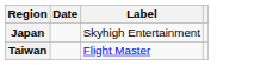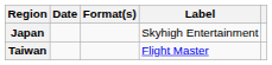 <table class="wikitable plainrowheaders">
 <tr>
 <th scope="col">Region</th>
 <th scope="col">Date</th>
+<th scope="col">Format(s)</th>
 <th scope="col">Label</th>
 <th scope="col"></th>
 </tr>
 <tr>
 <th scope="row">Japan</th>
+<td></td>
 <td></td>
 <td>Skyhigh Entertainment</td>
 <td></td>
 </tr>
 <tr>
 <th scope="row">Taiwan</th>
 <td></td>
+<td></td>
 <td><a href='#'>Flight Master</a></td>
 <td></td>
 </tr>
 </table>
